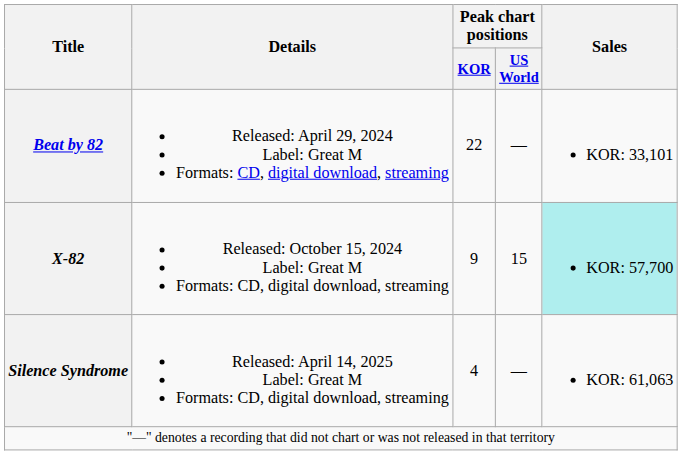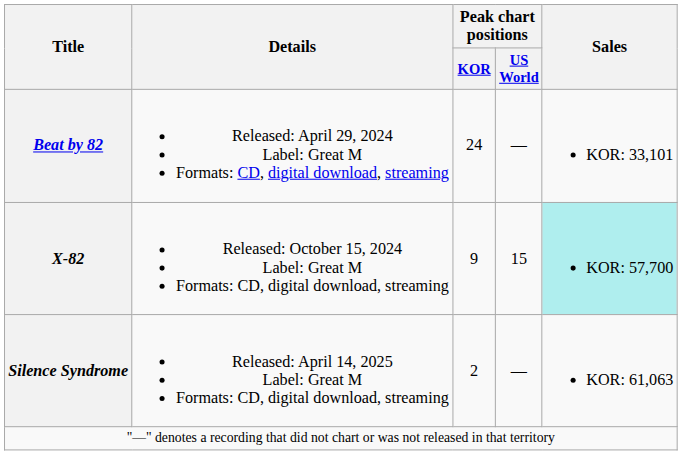 <table class="wikitable plainrowheaders" style="text-align:center">
 <tr>
 <th scope="col" rowspan="2">Title</th>
 <th scope="col" rowspan="2">Details</th>
 <th scope="col" colspan="2">Peak chart positions</th>
 <th scope="col" rowspan="2">Sales</th>
 </tr>
 <tr>
 <th scope="col" style="font-size:90%; width:2.5em"><a href='#'>KOR</a><br></th>
 <th scope="col" style="font-size:90%; width:2.5em"><a href='#'>US<br>World</a><br></th>
 </tr>
 <tr>
 <th scope="row"><em><a href='#'>Beat by 82</a></em></th>
 <td><br><ul><li>Released: April 29, 2024</li><li>Label: Great M</li><li>Formats: <a href='#'>CD</a>, <a href='#'>digital download</a>, <a href='#'>streaming</a></li></ul></td>
-<td>22</td>
+<td>24</td>
 <td>—</td>
 <td><br><ul><li>KOR: 33,101</li></ul></td>
 </tr>
 <tr>
 <th scope="row"><em>X-82</em></th>
 <td><br><ul><li>Released: October 15, 2024</li><li>Label: Great M</li><li>Formats: CD, digital download, streaming</li></ul></td>
 <td>9</td>
 <td>15</td>
 <td style="background: paleturquoise;"><br><ul><li>KOR: 57,700</li></ul></td>
 </tr>
 <tr>
 <th scope="row"><em>Silence Syndrome</em></th>
 <td><br><ul><li>Released: April 14, 2025</li><li>Label: Great M</li><li>Formats: CD, digital download, streaming</li></ul></td>
-<td>4</td>
+<td>2</td>
 <td>—</td>
 <td><br><ul><li>KOR: 61,063</li></ul></td>
 </tr>
 <tr>
 <td colspan="5" style="font-size:85%">"—" denotes a recording that did not chart or was not released in that territory</td>
 </tr>
 </table>
